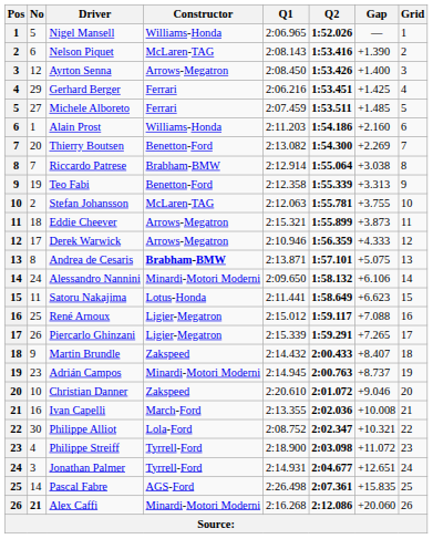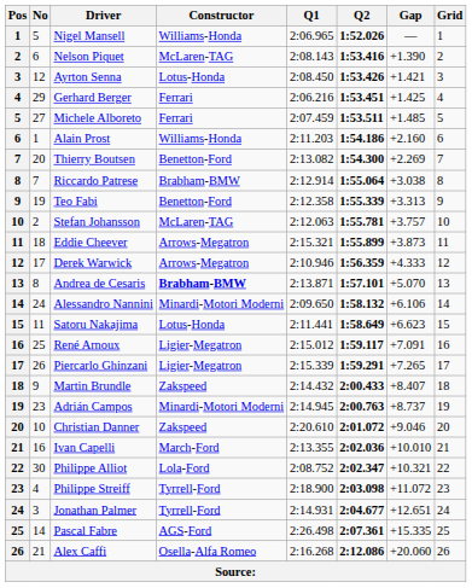 <table class="wikitable sortable" style="font-size: 95%;">
 <tr>
 <th>Pos</th>
 <th>No</th>
 <th>Driver</th>
 <th>Constructor</th>
 <th>Q1</th>
 <th>Q2</th>
 <th>Gap</th>
 <th>Grid</th>
 </tr>
 <tr>
 <th>1</th>
 <td>5</td>
 <td> <a href='#'>Nigel Mansell</a></td>
 <td><a href='#'>Williams</a>-<a href='#'>Honda</a></td>
 <td>2:06.965</td>
 <td><strong>1:52.026</strong></td>
 <td align="center">—</td>
 <td>1</td>
 </tr>
 <tr>
 <th>2</th>
 <td>6</td>
 <td> <a href='#'>Nelson Piquet</a></td>
 <td><a href='#'>McLaren</a>-<a href='#'>TAG</a></td>
 <td>2:08.143</td>
 <td><strong>1:53.416</strong></td>
 <td>+1.390</td>
 <td>2</td>
 </tr>
 <tr>
 <th>3</th>
 <td>12</td>
 <td> <a href='#'>Ayrton Senna</a></td>
-<td><a href='#'>Arrows</a>-<a href='#'>Megatron</a></td>
+<td><a href='#'>Lotus</a>-<a href='#'>Honda</a></td>
 <td>2:08.450</td>
 <td><strong>1:53.426</strong></td>
-<td>+1.400</td>
+<td>+1.421</td>
 <td>3</td>
 </tr>
 <tr>
 <th>4</th>
 <td>29</td>
 <td> <a href='#'>Gerhard Berger</a></td>
 <td><a href='#'>Ferrari</a></td>
 <td>2:06.216</td>
 <td><strong>1:53.451</strong></td>
 <td>+1.425</td>
 <td>4</td>
 </tr>
 <tr>
 <th>5</th>
 <td>27</td>
 <td> <a href='#'>Michele Alboreto</a></td>
 <td><a href='#'>Ferrari</a></td>
 <td>2:07.459</td>
 <td><strong>1:53.511</strong></td>
 <td>+1.485</td>
 <td>5</td>
 </tr>
 <tr>
 <th>6</th>
 <td>1</td>
 <td> <a href='#'>Alain Prost</a></td>
 <td><a href='#'>Williams</a>-<a href='#'>Honda</a></td>
 <td>2:11.203</td>
 <td><strong>1:54.186</strong></td>
 <td>+2.160</td>
 <td>6</td>
 </tr>
 <tr>
 <th>7</th>
 <td>20</td>
 <td> <a href='#'>Thierry Boutsen</a></td>
 <td><a href='#'>Benetton</a>-<a href='#'>Ford</a></td>
 <td>2:13.082</td>
 <td><strong>1:54.300</strong></td>
 <td>+2.269</td>
 <td>7</td>
 </tr>
 <tr>
 <th>8</th>
 <td>7</td>
 <td> <a href='#'>Riccardo Patrese</a></td>
 <td><a href='#'>Brabham</a>-<a href='#'>BMW</a></td>
 <td>2:12.914</td>
 <td><strong>1:55.064</strong></td>
 <td>+3.038</td>
 <td>8</td>
 </tr>
 <tr>
 <th>9</th>
 <td>19</td>
 <td> <a href='#'>Teo Fabi</a></td>
 <td><a href='#'>Benetton</a>-<a href='#'>Ford</a></td>
 <td>2:12.358</td>
 <td><strong>1:55.339</strong></td>
 <td>+3.313</td>
 <td>9</td>
 </tr>
 <tr>
 <th>10</th>
 <td>2</td>
 <td> <a href='#'>Stefan Johansson</a></td>
 <td><a href='#'>McLaren</a>-<a href='#'>TAG</a></td>
 <td>2:12.063</td>
 <td><strong>1:55.781</strong></td>
-<td>+3.755</td>
+<td>+3.757</td>
 <td>10</td>
 </tr>
 <tr>
 <th>11</th>
 <td>18</td>
 <td> <a href='#'>Eddie Cheever</a></td>
 <td><a href='#'>Arrows</a>-<a href='#'>Megatron</a></td>
 <td>2:15.321</td>
 <td><strong>1:55.899</strong></td>
 <td>+3.873</td>
 <td>11</td>
 </tr>
 <tr>
 <th>12</th>
 <td>17</td>
 <td> <a href='#'>Derek Warwick</a></td>
 <td><a href='#'>Arrows</a>-<a href='#'>Megatron</a></td>
 <td>2:10.946</td>
 <td><strong>1:56.359</strong></td>
 <td>+4.333</td>
 <td>12</td>
 </tr>
 <tr>
 <th>13</th>
 <td>8</td>
 <td> <a href='#'>Andrea de Cesaris</a></td>
 <td><strong><a href='#'>Brabham</a>-<a href='#'>BMW</a></strong></td>
 <td>2:13.871</td>
 <td><strong>1:57.101</strong></td>
-<td>+5.075</td>
+<td>+5.070</td>
 <td>13</td>
 </tr>
 <tr>
 <th>14</th>
 <td>24</td>
 <td> <a href='#'>Alessandro Nannini</a></td>
 <td><a href='#'>Minardi</a>-<a href='#'>Motori Moderni</a></td>
 <td>2:09.650</td>
 <td><strong>1:58.132</strong></td>
 <td>+6.106</td>
 <td>14</td>
 </tr>
 <tr>
 <th>15</th>
 <td>11</td>
 <td> <a href='#'>Satoru Nakajima</a></td>
 <td><a href='#'>Lotus</a>-<a href='#'>Honda</a></td>
 <td>2:11.441</td>
 <td><strong>1:58.649</strong></td>
 <td>+6.623</td>
 <td>15</td>
 </tr>
 <tr>
 <th>16</th>
 <td>25</td>
 <td> <a href='#'>René Arnoux</a></td>
 <td><a href='#'>Ligier</a>-<a href='#'>Megatron</a></td>
 <td>2:15.012</td>
 <td><strong>1:59.117</strong></td>
-<td>+7.088</td>
+<td>+7.091</td>
 <td>16</td>
 </tr>
 <tr>
 <th>17</th>
 <td>26</td>
 <td> <a href='#'>Piercarlo Ghinzani</a></td>
 <td><a href='#'>Ligier</a>-<a href='#'>Megatron</a></td>
 <td>2:15.339</td>
 <td><strong>1:59.291</strong></td>
 <td>+7.265</td>
 <td>17</td>
 </tr>
 <tr>
 <th>18</th>
 <td>9</td>
 <td> <a href='#'>Martin Brundle</a></td>
 <td><a href='#'>Zakspeed</a></td>
 <td>2:14.432</td>
 <td><strong>2:00.433</strong></td>
 <td>+8.407</td>
 <td>18</td>
 </tr>
 <tr>
 <th>19</th>
 <td>23</td>
 <td> <a href='#'>Adrián Campos</a></td>
 <td><a href='#'>Minardi</a>-<a href='#'>Motori Moderni</a></td>
 <td>2:14.945</td>
 <td><strong>2:00.763</strong></td>
 <td>+8.737</td>
 <td>19</td>
 </tr>
 <tr>
 <th>20</th>
 <td>10</td>
 <td> <a href='#'>Christian Danner</a></td>
 <td><a href='#'>Zakspeed</a></td>
 <td>2:20.610</td>
 <td><strong>2:01.072</strong></td>
 <td>+9.046</td>
 <td>20</td>
 </tr>
 <tr>
 <th>21</th>
 <td>16</td>
 <td> <a href='#'>Ivan Capelli</a></td>
 <td><a href='#'>March</a>-<a href='#'>Ford</a></td>
 <td>2:13.355</td>
 <td><strong>2:02.036</strong></td>
-<td>+10.008</td>
+<td>+10.010</td>
 <td>21</td>
 </tr>
 <tr>
 <th>22</th>
 <td>30</td>
 <td> <a href='#'>Philippe Alliot</a></td>
 <td><a href='#'>Lola</a>-<a href='#'>Ford</a></td>
 <td>2:08.752</td>
 <td><strong>2:02.347</strong></td>
 <td>+10.321</td>
 <td>22</td>
 </tr>
 <tr>
 <th>23</th>
 <td>4</td>
 <td> <a href='#'>Philippe Streiff</a></td>
 <td><a href='#'>Tyrrell</a>-<a href='#'>Ford</a></td>
 <td>2:18.900</td>
 <td><strong>2:03.098</strong></td>
 <td>+11.072</td>
 <td>23</td>
 </tr>
 <tr>
 <th>24</th>
 <td>3</td>
 <td> <a href='#'>Jonathan Palmer</a></td>
 <td><a href='#'>Tyrrell</a>-<a href='#'>Ford</a></td>
 <td>2:14.931</td>
 <td><strong>2:04.677</strong></td>
 <td>+12.651</td>
 <td>24</td>
 </tr>
 <tr>
 <th>25</th>
 <td>14</td>
 <td> <a href='#'>Pascal Fabre</a></td>
 <td><a href='#'>AGS</a>-<a href='#'>Ford</a></td>
 <td>2:26.498</td>
 <td><strong>2:07.361</strong></td>
-<td>+15.835</td>
+<td>+15.335</td>
 <td>25</td>
 </tr>
 <tr>
 <th>26</th>
-<td><strong>21</strong></td>
+<td>21</td>
 <td> <a href='#'>Alex Caffi</a></td>
-<td><a href='#'>Minardi</a>-<a href='#'>Motori Moderni</a></td>
+<td><a href='#'>Osella</a>-<a href='#'>Alfa Romeo</a></td>
 <td>2:16.268</td>
 <td><strong>2:12.086</strong></td>
 <td>+20.060</td>
 <td>26</td>
 </tr>
 <tr>
 <th colspan="8">Source:</th>
 </tr>
 </table>
